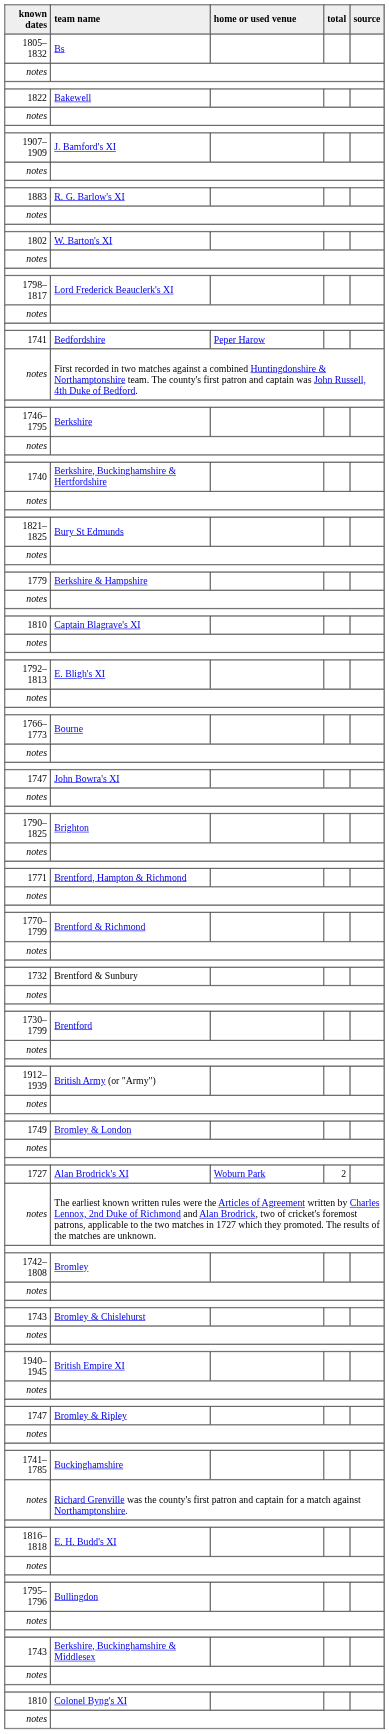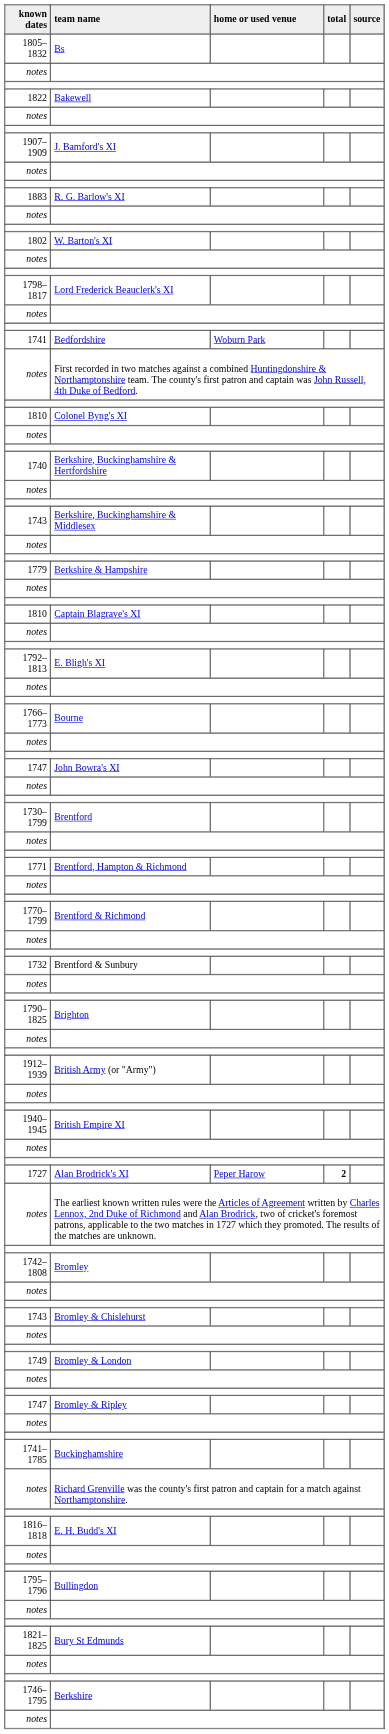 <table border="1" cellpadding="5" cellspacing="0">
 <tr style="background:#efefef;">
 <th style="width:12.5%; text-align:right;">known dates</th>
 <th style="width:45.0%; text-align:left;">team name</th>
 <th style="width:32.5%; text-align:left;">home or used venue</th>
 <th style="width:5.00%; text-align:right;">total</th>
 <th style="width:5.00%; text-align:right;">source</th>
 </tr>
 <tr>
 <td style="text-align:right;">1805–1832</td>
 <td><a href='#'>Bs</a></td>
 <td></td>
 <td style="text-align:right;"></td>
 <td style="text-align:right;"></td>
 </tr>
 <tr>
 <td style="text-align:right;"><em>notes</em></td>
 <td colspan="4"></td>
 </tr>
 <tr>
 <td colspan="5"></td>
 </tr>
 <tr>
 <td style="text-align:right;">1822</td>
 <td><a href='#'>Bakewell</a></td>
 <td></td>
 <td style="text-align:right;"></td>
 <td style="text-align:right;"></td>
 </tr>
 <tr>
 <td style="text-align:right;"><em>notes</em></td>
 <td colspan="4"></td>
 </tr>
 <tr>
 <td colspan="5"></td>
 </tr>
 <tr>
 <td style="text-align:right;">1907–1909</td>
 <td><a href='#'>J. Bamford's XI</a></td>
 <td></td>
 <td style="text-align:right;"></td>
 <td style="text-align:right;"></td>
 </tr>
 <tr>
 <td style="text-align:right;"><em>notes</em></td>
 <td colspan="4"></td>
 </tr>
 <tr>
 <td colspan="5"></td>
 </tr>
 <tr>
 <td style="text-align:right;">1883</td>
 <td><a href='#'>R. G. Barlow's XI</a></td>
 <td></td>
 <td style="text-align:right;"></td>
 <td style="text-align:right;"></td>
 </tr>
 <tr>
 <td style="text-align:right;"><em>notes</em></td>
 <td colspan="4"></td>
 </tr>
 <tr>
 <td colspan="5"></td>
 </tr>
 <tr>
 <td style="text-align:right;">1802</td>
 <td><a href='#'>W. Barton's XI</a></td>
 <td></td>
 <td style="text-align:right;"></td>
 <td style="text-align:right;"></td>
 </tr>
 <tr>
 <td style="text-align:right;"><em>notes</em></td>
 <td colspan="4"></td>
 </tr>
 <tr>
 <td colspan="5"></td>
 </tr>
 <tr>
 <td style="text-align:right;">1798–1817</td>
 <td><a href='#'>Lord Frederick Beauclerk's XI</a></td>
 <td></td>
 <td style="text-align:right;"></td>
 <td style="text-align:right;"></td>
 </tr>
 <tr>
 <td style="text-align:right;"><em>notes</em></td>
 <td colspan="4"></td>
 </tr>
 <tr>
 <td colspan="5"></td>
 </tr>
 <tr>
 <td style="text-align:right;">1741</td>
 <td><a href='#'>Bedfordshire</a></td>
-<td><a href='#'>Peper Harow</a></td>
+<td><a href='#'>Woburn Park</a></td>
 <td style="text-align:right;"></td>
 <td style="text-align:right;"></td>
 </tr>
 <tr>
 <td style="text-align:right;"><em>notes</em></td>
 <td colspan="4"><br>First recorded in two matches against a combined <a href='#'>Huntingdonshire & Northamptonshire</a> team. The county's first patron and captain was <a href='#'>John Russell, 4th Duke of Bedford</a>.</td>
 </tr>
 <tr>
 <td colspan="5"></td>
 </tr>
 <tr>
-<td style="text-align:right;">1746–1795</td>
-<td><a href='#'>Berkshire</a></td>
+<td style="text-align:right;">1810</td>
+<td><a href='#'>Colonel Byng's XI</a></td>
 <td></td>
 <td style="text-align:right;"></td>
 <td style="text-align:right;"></td>
 </tr>
 <tr>
 <td style="text-align:right;"><em>notes</em></td>
 <td colspan="4"></td>
 </tr>
 <tr>
 <td colspan="5"></td>
 </tr>
 <tr>
 <td style="text-align:right;">1740</td>
 <td><a href='#'>Berkshire, Buckinghamshire & Hertfordshire</a></td>
 <td></td>
 <td style="text-align:right;"></td>
 <td style="text-align:right;"></td>
 </tr>
 <tr>
 <td style="text-align:right;"><em>notes</em></td>
 <td colspan="4"></td>
 </tr>
 <tr>
 <td colspan="5"></td>
 </tr>
 <tr>
-<td style="text-align:right;">1821–1825</td>
-<td><a href='#'>Bury St Edmunds</a></td>
+<td style="text-align:right;">1743</td>
+<td><a href='#'>Berkshire, Buckinghamshire & Middlesex</a></td>
 <td></td>
 <td style="text-align:right;"></td>
 <td style="text-align:right;"></td>
 </tr>
 <tr>
 <td style="text-align:right;"><em>notes</em></td>
 <td colspan="4"></td>
 </tr>
 <tr>
 <td colspan="5"></td>
 </tr>
 <tr>
 <td style="text-align:right;">1779</td>
 <td><a href='#'>Berkshire & Hampshire</a></td>
 <td></td>
 <td style="text-align:right;"></td>
 <td style="text-align:right;"></td>
 </tr>
 <tr>
 <td style="text-align:right;"><em>notes</em></td>
 <td colspan="4"></td>
 </tr>
 <tr>
 <td colspan="5"></td>
 </tr>
 <tr>
 <td style="text-align:right;">1810</td>
 <td><a href='#'>Captain Blagrave's XI</a></td>
 <td></td>
 <td style="text-align:right;"></td>
 <td style="text-align:right;"></td>
 </tr>
 <tr>
 <td style="text-align:right;"><em>notes</em></td>
 <td colspan="4"></td>
 </tr>
 <tr>
 <td colspan="5"></td>
 </tr>
 <tr>
 <td style="text-align:right;">1792–1813</td>
 <td><a href='#'>E. Bligh's XI</a></td>
 <td></td>
 <td style="text-align:right;"></td>
 <td style="text-align:right;"></td>
 </tr>
 <tr>
 <td style="text-align:right;"><em>notes</em></td>
 <td colspan="4"></td>
 </tr>
 <tr>
 <td colspan="5"></td>
 </tr>
 <tr>
 <td style="text-align:right;">1766–1773</td>
 <td><a href='#'>Bourne</a></td>
 <td></td>
 <td style="text-align:right;"></td>
 <td style="text-align:right;"></td>
 </tr>
 <tr>
 <td style="text-align:right;"><em>notes</em></td>
 <td colspan="4"></td>
 </tr>
 <tr>
 <td colspan="5"></td>
 </tr>
 <tr>
 <td style="text-align:right;">1747</td>
 <td><a href='#'>John Bowra's XI</a></td>
 <td></td>
 <td style="text-align:right;"></td>
 <td style="text-align:right;"></td>
 </tr>
 <tr>
 <td style="text-align:right;"><em>notes</em></td>
 <td colspan="4"></td>
 </tr>
 <tr>
 <td colspan="5"></td>
 </tr>
 <tr>
-<td style="text-align:right;">1790–1825</td>
-<td><a href='#'>Brighton</a></td>
+<td style="text-align:right;">1730–1799</td>
+<td><a href='#'>Brentford</a></td>
 <td></td>
 <td style="text-align:right;"></td>
 <td style="text-align:right;"></td>
 </tr>
 <tr>
 <td style="text-align:right;"><em>notes</em></td>
 <td colspan="4"></td>
 </tr>
 <tr>
 <td colspan="5"></td>
 </tr>
 <tr>
 <td style="text-align:right;">1771</td>
 <td><a href='#'>Brentford, Hampton & Richmond</a></td>
 <td></td>
 <td style="text-align:right;"></td>
 <td style="text-align:right;"></td>
 </tr>
 <tr>
 <td style="text-align:right;"><em>notes</em></td>
 <td colspan="4"></td>
 </tr>
 <tr>
 <td colspan="5"></td>
 </tr>
 <tr>
 <td style="text-align:right;">1770–1799</td>
 <td><a href='#'>Brentford & Richmond</a></td>
 <td></td>
 <td style="text-align:right;"></td>
 <td style="text-align:right;"></td>
 </tr>
 <tr>
 <td style="text-align:right;"><em>notes</em></td>
 <td colspan="4"></td>
 </tr>
 <tr>
 <td colspan="5"></td>
 </tr>
 <tr>
 <td style="text-align:right;">1732</td>
 <td>Brentford & Sunbury</td>
 <td></td>
 <td style="text-align:right;"></td>
 <td style="text-align:right;"></td>
 </tr>
 <tr>
 <td style="text-align:right;"><em>notes</em></td>
 <td colspan="4"></td>
 </tr>
 <tr>
 <td colspan="5"></td>
 </tr>
 <tr>
-<td style="text-align:right;">1730–1799</td>
-<td><a href='#'>Brentford</a></td>
+<td style="text-align:right;">1790–1825</td>
+<td><a href='#'>Brighton</a></td>
 <td></td>
 <td style="text-align:right;"></td>
 <td style="text-align:right;"></td>
 </tr>
 <tr>
 <td style="text-align:right;"><em>notes</em></td>
 <td colspan="4"></td>
 </tr>
 <tr>
 <td colspan="5"></td>
 </tr>
 <tr>
 <td style="text-align:right;">1912–1939</td>
 <td><a href='#'>British Army</a> (or "Army")</td>
 <td></td>
 <td style="text-align:right;"></td>
 <td style="text-align:right;"></td>
 </tr>
 <tr>
 <td style="text-align:right;"><em>notes</em></td>
 <td colspan="4"></td>
 </tr>
 <tr>
 <td colspan="5"></td>
 </tr>
 <tr>
-<td style="text-align:right;">1749</td>
-<td><a href='#'>Bromley & London</a></td>
+<td style="text-align:right;">1940–1945</td>
+<td><a href='#'>British Empire XI</a></td>
 <td></td>
 <td style="text-align:right;"></td>
 <td style="text-align:right;"></td>
 </tr>
 <tr>
 <td style="text-align:right;"><em>notes</em></td>
 <td colspan="4"></td>
 </tr>
 <tr>
 <td colspan="5"></td>
 </tr>
 <tr>
 <td style="text-align:right;">1727</td>
 <td><a href='#'>Alan Brodrick's XI</a></td>
-<td><a href='#'>Woburn Park</a></td>
-<td style="text-align:right;">2</td>
+<td><a href='#'>Peper Harow</a></td>
+<td style="text-align:right;"><strong>2</strong></td>
 <td style="text-align:right;"></td>
 </tr>
 <tr>
 <td style="text-align:right;"><em>notes</em></td>
 <td colspan="4"><br>The earliest known written rules were the <a href='#'>Articles of Agreement</a> written by <a href='#'>Charles Lennox, 2nd Duke of Richmond</a> and <a href='#'>Alan Brodrick</a>, two of cricket's foremost patrons, applicable to the two matches in 1727 which they promoted. The results of the matches are unknown.</td>
 </tr>
 <tr>
 <td colspan="5"></td>
 </tr>
 <tr>
 <td style="text-align:right;">1742–1808</td>
 <td><a href='#'>Bromley</a></td>
 <td></td>
 <td style="text-align:right;"></td>
 <td style="text-align:right;"></td>
 </tr>
 <tr>
 <td style="text-align:right;"><em>notes</em></td>
 <td colspan="4"></td>
 </tr>
 <tr>
 <td colspan="5"></td>
 </tr>
 <tr>
 <td style="text-align:right;">1743</td>
 <td><a href='#'>Bromley & Chislehurst</a></td>
 <td></td>
 <td style="text-align:right;"></td>
 <td style="text-align:right;"></td>
 </tr>
 <tr>
 <td style="text-align:right;"><em>notes</em></td>
 <td colspan="4"></td>
 </tr>
 <tr>
 <td colspan="5"></td>
 </tr>
 <tr>
-<td style="text-align:right;">1940–1945</td>
-<td><a href='#'>British Empire XI</a></td>
+<td style="text-align:right;">1749</td>
+<td><a href='#'>Bromley & London</a></td>
 <td></td>
 <td style="text-align:right;"></td>
 <td style="text-align:right;"></td>
 </tr>
 <tr>
 <td style="text-align:right;"><em>notes</em></td>
 <td colspan="4"></td>
 </tr>
 <tr>
 <td colspan="5"></td>
 </tr>
 <tr>
 <td style="text-align:right;">1747</td>
 <td><a href='#'>Bromley & Ripley</a></td>
 <td></td>
 <td style="text-align:right;"></td>
 <td style="text-align:right;"></td>
 </tr>
 <tr>
 <td style="text-align:right;"><em>notes</em></td>
 <td colspan="4"></td>
 </tr>
 <tr>
 <td colspan="5"></td>
 </tr>
 <tr>
 <td style="text-align:right;">1741–1785</td>
 <td><a href='#'>Buckinghamshire</a></td>
 <td></td>
 <td style="text-align:right;"></td>
 <td style="text-align:right;"></td>
 </tr>
 <tr>
 <td style="text-align:right;"><em>notes</em></td>
 <td colspan="4"><br><a href='#'>Richard Grenville</a> was the county's first patron and captain for a match against <a href='#'>Northamptonshire</a>.</td>
 </tr>
 <tr>
 <td colspan="5"></td>
 </tr>
 <tr>
 <td style="text-align:right;">1816–1818</td>
 <td><a href='#'>E. H. Budd's XI</a></td>
 <td></td>
 <td style="text-align:right;"></td>
 <td style="text-align:right;"></td>
 </tr>
 <tr>
 <td style="text-align:right;"><em>notes</em></td>
 <td colspan="4"></td>
 </tr>
 <tr>
 <td colspan="5"></td>
 </tr>
 <tr>
 <td style="text-align:right;">1795–1796</td>
 <td><a href='#'>Bullingdon</a></td>
 <td></td>
 <td style="text-align:right;"></td>
 <td style="text-align:right;"></td>
 </tr>
 <tr>
 <td style="text-align:right;"><em>notes</em></td>
 <td colspan="4"></td>
 </tr>
 <tr>
 <td colspan="5"></td>
 </tr>
 <tr>
-<td style="text-align:right;">1743</td>
-<td><a href='#'>Berkshire, Buckinghamshire & Middlesex</a></td>
+<td style="text-align:right;">1821–1825</td>
+<td><a href='#'>Bury St Edmunds</a></td>
 <td></td>
 <td style="text-align:right;"></td>
 <td style="text-align:right;"></td>
 </tr>
 <tr>
 <td style="text-align:right;"><em>notes</em></td>
 <td colspan="4"></td>
 </tr>
 <tr>
 <td colspan="5"></td>
 </tr>
 <tr>
-<td style="text-align:right;">1810</td>
-<td><a href='#'>Colonel Byng's XI</a></td>
+<td style="text-align:right;">1746–1795</td>
+<td><a href='#'>Berkshire</a></td>
 <td></td>
 <td style="text-align:right;"></td>
 <td style="text-align:right;"></td>
 </tr>
 <tr>
 <td style="text-align:right;"><em>notes</em></td>
 <td colspan="4"></td>
 </tr>
 </table>
